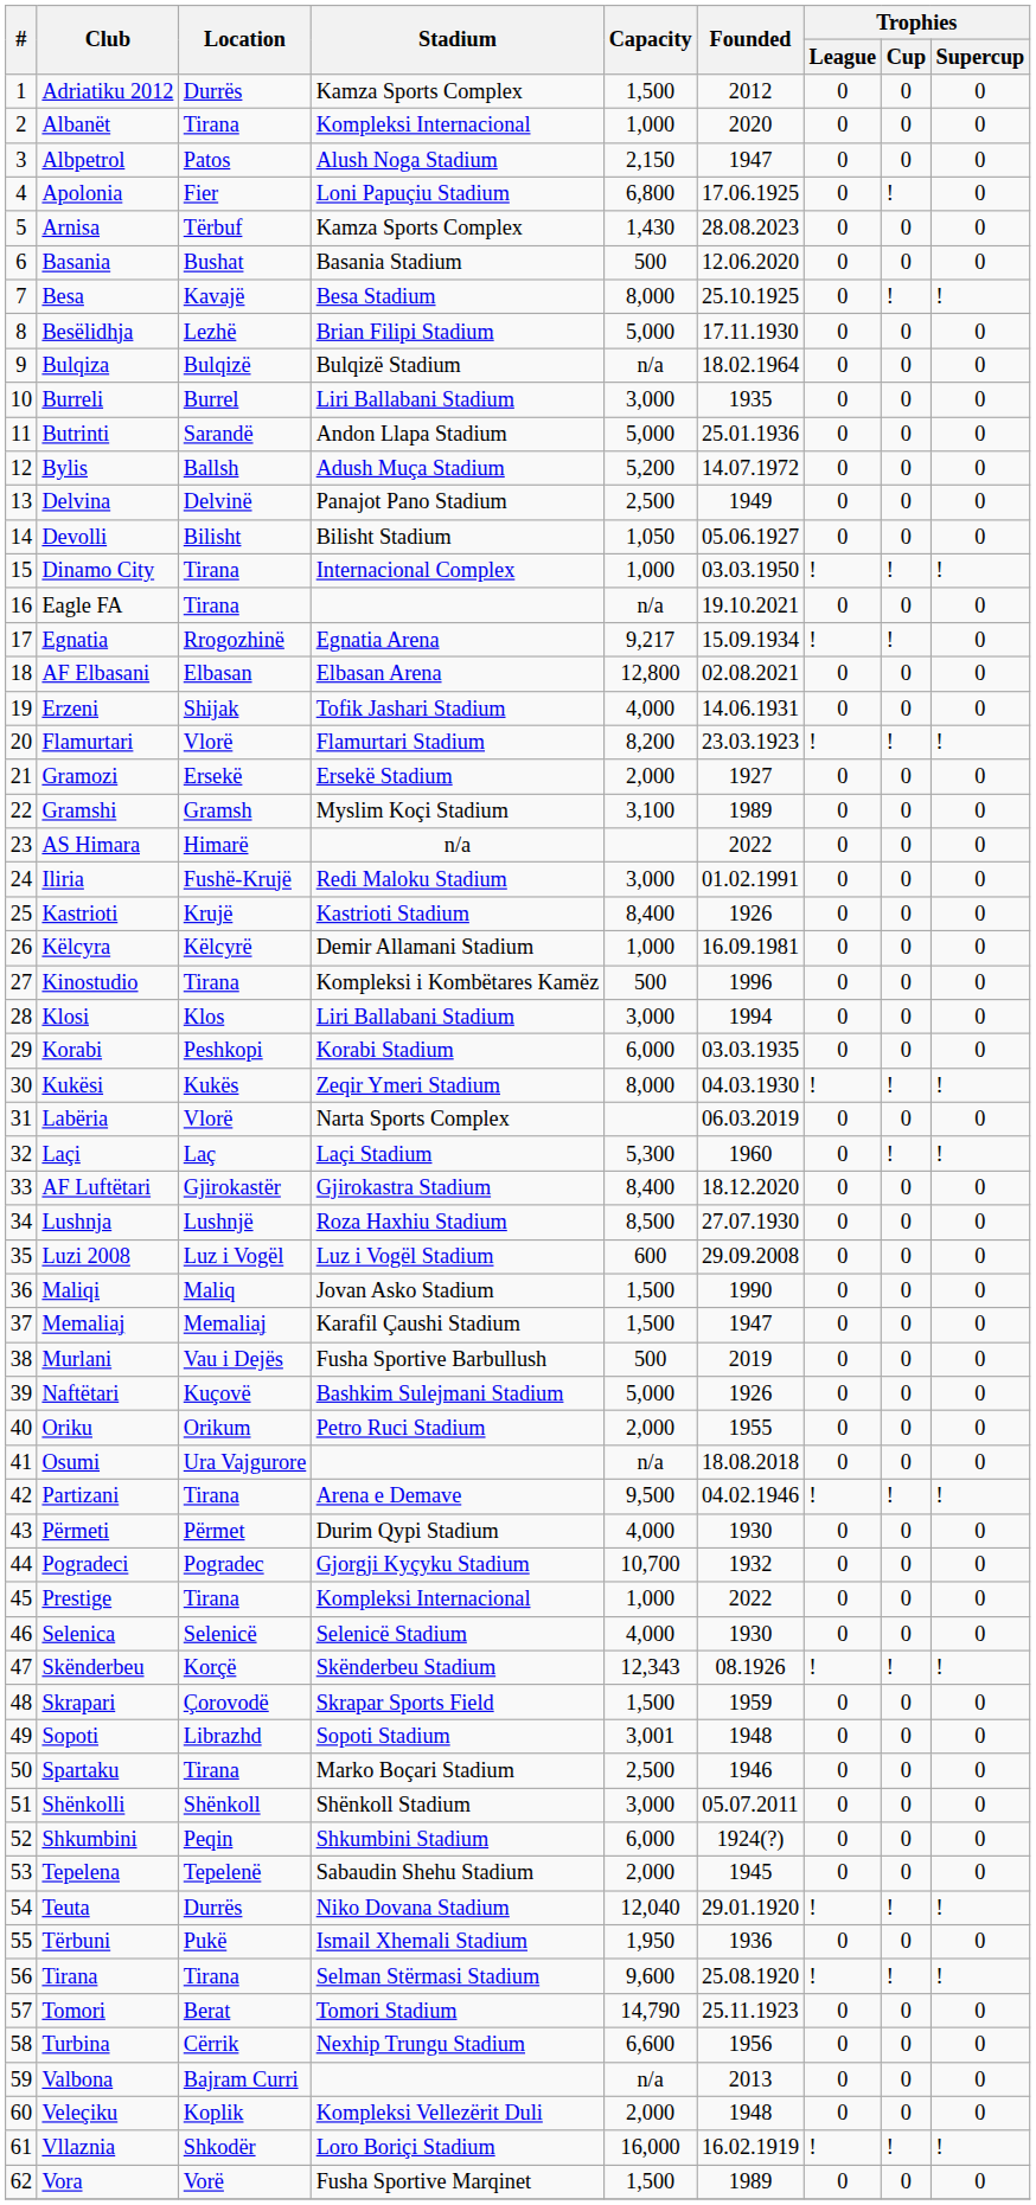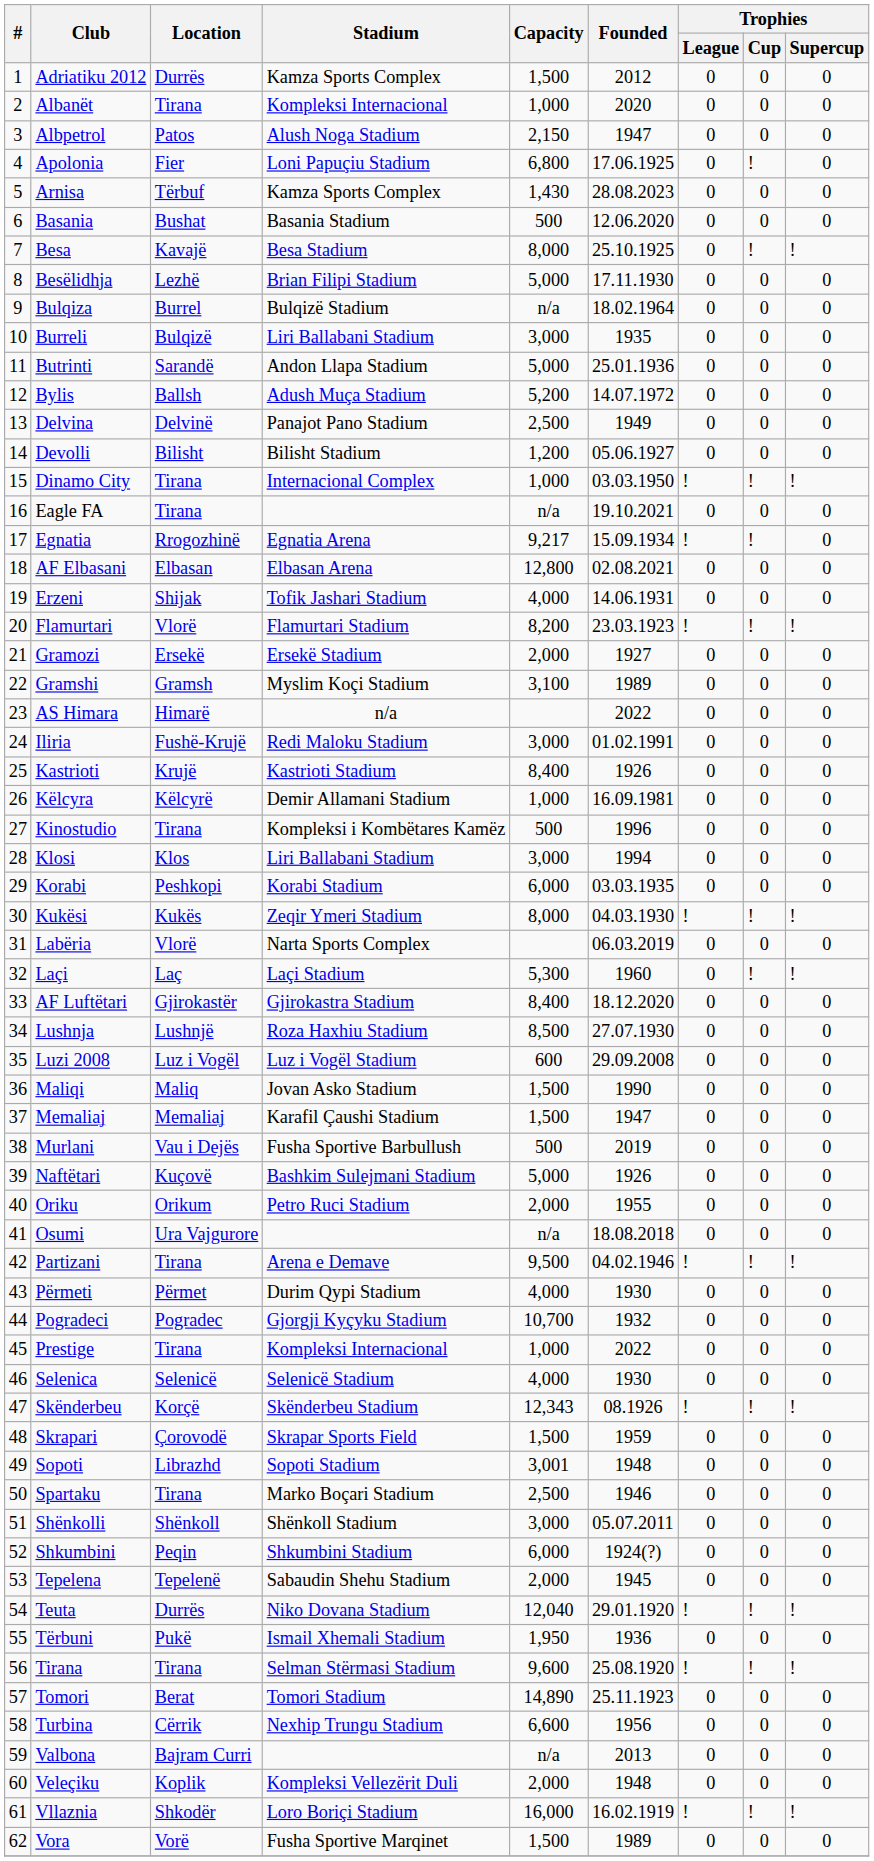 <table class="wikitable sortable">
 <tr>
 <th rowspan="2">#</th>
 <th rowspan="2">Club</th>
 <th rowspan="2">Location</th>
 <th rowspan="2">Stadium</th>
 <th rowspan="2">Capacity</th>
 <th rowspan="2">Founded</th>
 <th colspan="3">Trophies</th>
 </tr>
 <tr>
 <th>League</th>
 <th>Cup</th>
 <th>Supercup</th>
 </tr>
 <tr>
 <td align=center>1</td>
 <td><a href='#'>Adriatiku 2012</a></td>
 <td><a href='#'>Durrës</a></td>
 <td>Kamza Sports Complex</td>
 <td align=center>1,500</td>
 <td align=center>2012</td>
 <td align=center>0</td>
 <td align=center>0</td>
 <td align=center>0</td>
 </tr>
 <tr>
 <td align=center>2</td>
 <td><a href='#'>Albanët</a></td>
 <td><a href='#'>Tirana</a></td>
 <td><a href='#'>Kompleksi Internacional</a></td>
 <td align=center>1,000</td>
 <td align=center>2020</td>
 <td align=center>0</td>
 <td align=center>0</td>
 <td align=center>0</td>
 </tr>
 <tr>
 <td align=center>3</td>
 <td><a href='#'>Albpetrol</a></td>
 <td><a href='#'>Patos</a></td>
 <td><a href='#'>Alush Noga Stadium</a></td>
 <td align=center>2,150</td>
 <td align=center>1947</td>
 <td align=center>0</td>
 <td align=center>0</td>
 <td align=center>0</td>
 </tr>
 <tr>
 <td align=center>4</td>
 <td><a href='#'>Apolonia</a></td>
 <td><a href='#'>Fier</a></td>
 <td><a href='#'>Loni Papuçiu Stadium</a></td>
 <td align=center>6,800</td>
 <td align=center>17.06.1925</td>
 <td align=center>0</td>
 <td>! </td>
 <td align=center>0</td>
 </tr>
 <tr>
 <td align=center>5</td>
 <td><a href='#'>Arnisa</a></td>
 <td><a href='#'>Tërbuf</a></td>
 <td>Kamza Sports Complex</td>
 <td align=center>1,430</td>
 <td align=center>28.08.2023</td>
 <td align=center>0</td>
 <td align=center>0</td>
 <td align=center>0</td>
 </tr>
 <tr>
 <td align=center>6</td>
 <td><a href='#'>Basania</a></td>
 <td><a href='#'>Bushat</a></td>
 <td>Basania Stadium</td>
 <td align=center>500</td>
 <td align=center>12.06.2020</td>
 <td align=center>0</td>
 <td align=center>0</td>
 <td align=center>0</td>
 </tr>
 <tr>
 <td align=center>7</td>
 <td><a href='#'>Besa</a></td>
 <td><a href='#'>Kavajë</a></td>
 <td><a href='#'>Besa Stadium</a></td>
 <td align=center>8,000</td>
 <td align=center>25.10.1925</td>
 <td align=center>0</td>
 <td>! </td>
 <td>! </td>
 </tr>
 <tr>
 <td align=center>8</td>
 <td><a href='#'>Besëlidhja</a></td>
 <td><a href='#'>Lezhë</a></td>
 <td><a href='#'>Brian Filipi Stadium</a></td>
 <td align=center>5,000</td>
 <td align=center>17.11.1930</td>
 <td align=center>0</td>
 <td align=center>0</td>
 <td align=center>0</td>
 </tr>
 <tr>
 <td align=center>9</td>
 <td><a href='#'>Bulqiza</a></td>
-<td><a href='#'>Bulqizë</a></td>
+<td><a href='#'>Burrel</a></td>
 <td>Bulqizë Stadium</td>
 <td align=center>n/a</td>
 <td align=center>18.02.1964</td>
 <td align=center>0</td>
 <td align=center>0</td>
 <td align=center>0</td>
 </tr>
 <tr>
 <td align=center>10</td>
 <td><a href='#'>Burreli</a></td>
-<td><a href='#'>Burrel</a></td>
+<td><a href='#'>Bulqizë</a></td>
 <td><a href='#'>Liri Ballabani Stadium</a></td>
 <td align=center>3,000</td>
 <td align=center>1935</td>
 <td align=center>0</td>
 <td align=center>0</td>
 <td align=center>0</td>
 </tr>
 <tr>
 <td align=center>11</td>
 <td><a href='#'>Butrinti</a></td>
 <td><a href='#'>Sarandë</a></td>
 <td>Andon Llapa Stadium</td>
 <td align=center>5,000</td>
 <td align=center>25.01.1936</td>
 <td align=center>0</td>
 <td align=center>0</td>
 <td align=center>0</td>
 </tr>
 <tr>
 <td align=center>12</td>
 <td><a href='#'>Bylis</a></td>
 <td><a href='#'>Ballsh</a></td>
 <td><a href='#'>Adush Muça Stadium</a></td>
 <td align=center>5,200</td>
 <td align=center>14.07.1972</td>
 <td align=center>0</td>
 <td align=center>0</td>
 <td align=center>0</td>
 </tr>
 <tr>
 <td align=center>13</td>
 <td><a href='#'>Delvina</a></td>
 <td><a href='#'>Delvinë</a></td>
 <td>Panajot Pano Stadium</td>
 <td align=center>2,500</td>
 <td align=center>1949</td>
 <td align=center>0</td>
 <td align=center>0</td>
 <td align=center>0</td>
 </tr>
 <tr>
 <td align=center>14</td>
 <td><a href='#'>Devolli</a></td>
 <td><a href='#'>Bilisht</a></td>
 <td>Bilisht Stadium</td>
-<td align=center>1,050</td>
+<td align=center>1,200</td>
 <td align=center>05.06.1927</td>
 <td align=center>0</td>
 <td align=center>0</td>
 <td align=center>0</td>
 </tr>
 <tr>
 <td align=center>15</td>
 <td><a href='#'>Dinamo City</a></td>
 <td><a href='#'>Tirana</a></td>
 <td><a href='#'>Internacional Complex</a></td>
 <td align=center>1,000</td>
 <td align=center>03.03.1950</td>
 <td>! </td>
 <td>! </td>
 <td>! </td>
 </tr>
 <tr>
 <td align=center>16</td>
 <td>Eagle FA</td>
 <td><a href='#'>Tirana</a></td>
 <td></td>
 <td align=center>n/a</td>
 <td align=center>19.10.2021</td>
 <td align=center>0</td>
 <td align=center>0</td>
 <td align=center>0</td>
 </tr>
 <tr>
 <td align=center>17</td>
 <td><a href='#'>Egnatia</a></td>
 <td><a href='#'>Rrogozhinë</a></td>
 <td><a href='#'>Egnatia Arena</a></td>
 <td align=center>9,217</td>
 <td align=center>15.09.1934</td>
 <td>! </td>
 <td>! </td>
 <td align=center>0</td>
 </tr>
 <tr>
 <td align=center>18</td>
 <td><a href='#'>AF Elbasani</a></td>
 <td><a href='#'>Elbasan</a></td>
 <td><a href='#'>Elbasan Arena</a></td>
 <td align=center>12,800</td>
 <td align=center>02.08.2021</td>
 <td align=center>0</td>
 <td align=center>0</td>
 <td align=center>0</td>
 </tr>
 <tr>
 <td align=center>19</td>
 <td><a href='#'>Erzeni</a></td>
 <td><a href='#'>Shijak</a></td>
 <td><a href='#'>Tofik Jashari Stadium</a></td>
 <td align=center>4,000</td>
 <td align=center>14.06.1931</td>
 <td align=center>0</td>
 <td align=center>0</td>
 <td align=center>0</td>
 </tr>
 <tr>
 <td align=center>20</td>
 <td><a href='#'>Flamurtari</a></td>
 <td><a href='#'>Vlorë</a></td>
 <td><a href='#'>Flamurtari Stadium</a></td>
 <td align=center>8,200</td>
 <td align=center>23.03.1923</td>
 <td>! </td>
 <td>! </td>
 <td>! </td>
 </tr>
 <tr>
 <td align=center>21</td>
 <td><a href='#'>Gramozi</a></td>
 <td><a href='#'>Ersekë</a></td>
 <td><a href='#'>Ersekë Stadium</a></td>
 <td align=center>2,000</td>
 <td align=center>1927</td>
 <td align=center>0</td>
 <td align=center>0</td>
 <td align=center>0</td>
 </tr>
 <tr>
 <td align=center>22</td>
 <td><a href='#'>Gramshi</a></td>
 <td><a href='#'>Gramsh</a></td>
 <td>Myslim Koçi Stadium</td>
 <td align=center>3,100</td>
 <td align=center>1989</td>
 <td align=center>0</td>
 <td align=center>0</td>
 <td align=center>0</td>
 </tr>
 <tr>
 <td align=center>23</td>
 <td><a href='#'>AS Himara</a></td>
 <td><a href='#'>Himarë</a></td>
 <td align=center>n/a</td>
 <td align=center></td>
 <td align=center>2022</td>
 <td align=center>0</td>
 <td align=center>0</td>
 <td align=center>0</td>
 </tr>
 <tr>
 <td align=center>24</td>
 <td><a href='#'>Iliria</a></td>
 <td><a href='#'>Fushë-Krujë</a></td>
 <td><a href='#'>Redi Maloku Stadium</a></td>
 <td align=center>3,000</td>
 <td align=center>01.02.1991</td>
 <td align=center>0</td>
 <td align=center>0</td>
 <td align=center>0</td>
 </tr>
 <tr>
 <td align=center>25</td>
 <td><a href='#'>Kastrioti</a></td>
 <td><a href='#'>Krujë</a></td>
 <td><a href='#'>Kastrioti Stadium</a></td>
 <td align=center>8,400</td>
 <td align=center>1926</td>
 <td align=center>0</td>
 <td align=center>0</td>
 <td align=center>0</td>
 </tr>
 <tr>
 <td align=center>26</td>
 <td><a href='#'>Këlcyra</a></td>
 <td><a href='#'>Këlcyrë</a></td>
 <td>Demir Allamani Stadium</td>
 <td align=center>1,000</td>
 <td align=center>16.09.1981</td>
 <td align=center>0</td>
 <td align=center>0</td>
 <td align=center>0</td>
 </tr>
 <tr>
 <td align=center>27</td>
 <td><a href='#'>Kinostudio</a></td>
 <td><a href='#'>Tirana</a></td>
 <td>Kompleksi i Kombëtares Kamëz</td>
 <td align=center>500</td>
 <td align=center>1996</td>
 <td align=center>0</td>
 <td align=center>0</td>
 <td align=center>0</td>
 </tr>
 <tr>
 <td align=center>28</td>
 <td><a href='#'>Klosi</a></td>
 <td><a href='#'>Klos</a></td>
 <td><a href='#'>Liri Ballabani Stadium</a></td>
 <td align=center>3,000</td>
 <td align=center>1994</td>
 <td align=center>0</td>
 <td align=center>0</td>
 <td align=center>0</td>
 </tr>
 <tr>
 <td align=center>29</td>
 <td><a href='#'>Korabi</a></td>
 <td><a href='#'>Peshkopi</a></td>
 <td><a href='#'>Korabi Stadium</a></td>
 <td align=center>6,000</td>
 <td align=center>03.03.1935</td>
 <td align=center>0</td>
 <td align=center>0</td>
 <td align=center>0</td>
 </tr>
 <tr>
 <td align=center>30</td>
 <td><a href='#'>Kukësi</a></td>
 <td><a href='#'>Kukës</a></td>
 <td><a href='#'>Zeqir Ymeri Stadium</a></td>
 <td align=center>8,000</td>
 <td align=center>04.03.1930</td>
 <td>! </td>
 <td>! </td>
 <td>! </td>
 </tr>
 <tr>
 <td align=center>31</td>
 <td><a href='#'>Labëria</a></td>
 <td><a href='#'>Vlorë</a></td>
 <td>Narta Sports Complex</td>
 <td></td>
 <td align=center>06.03.2019</td>
 <td align=center>0</td>
 <td align=center>0</td>
 <td align=center>0</td>
 </tr>
 <tr>
 <td align=center>32</td>
 <td><a href='#'>Laçi</a></td>
 <td><a href='#'>Laç</a></td>
 <td><a href='#'>Laçi Stadium</a></td>
 <td align=center>5,300</td>
 <td align=center>1960</td>
 <td align=center>0</td>
 <td>! </td>
 <td>! </td>
 </tr>
 <tr>
 <td align=center>33</td>
 <td><a href='#'>AF Luftëtari</a></td>
 <td><a href='#'>Gjirokastër</a></td>
 <td><a href='#'>Gjirokastra Stadium</a></td>
 <td align=center>8,400</td>
 <td align=center>18.12.2020</td>
 <td align=center>0</td>
 <td align=center>0</td>
 <td align=center>0</td>
 </tr>
 <tr>
 <td align=center>34</td>
 <td><a href='#'>Lushnja</a></td>
 <td><a href='#'>Lushnjë</a></td>
 <td><a href='#'>Roza Haxhiu Stadium</a></td>
 <td align=center>8,500</td>
 <td align=center>27.07.1930</td>
 <td align=center>0</td>
 <td align=center>0</td>
 <td align=center>0</td>
 </tr>
 <tr>
 <td align=center>35</td>
 <td><a href='#'>Luzi 2008</a></td>
 <td><a href='#'>Luz i Vogël</a></td>
 <td><a href='#'>Luz i Vogël Stadium</a></td>
 <td align=center>600</td>
 <td align=center>29.09.2008</td>
 <td align=center>0</td>
 <td align=center>0</td>
 <td align=center>0</td>
 </tr>
 <tr>
 <td align=center>36</td>
 <td><a href='#'>Maliqi</a></td>
 <td><a href='#'>Maliq</a></td>
 <td>Jovan Asko Stadium</td>
 <td align=center>1,500</td>
 <td align=center>1990</td>
 <td align=center>0</td>
 <td align=center>0</td>
 <td align=center>0</td>
 </tr>
 <tr>
 <td align=center>37</td>
 <td><a href='#'>Memaliaj</a></td>
 <td><a href='#'>Memaliaj</a></td>
 <td>Karafil Çaushi Stadium</td>
 <td align=center>1,500</td>
 <td align=center>1947</td>
 <td align=center>0</td>
 <td align=center>0</td>
 <td align=center>0</td>
 </tr>
 <tr>
 <td align=center>38</td>
 <td><a href='#'>Murlani</a></td>
 <td><a href='#'>Vau i Dejës</a></td>
 <td>Fusha Sportive Barbullush</td>
 <td align=center>500</td>
 <td align=center>2019</td>
 <td align=center>0</td>
 <td align=center>0</td>
 <td align=center>0</td>
 </tr>
 <tr>
 <td align=center>39</td>
 <td><a href='#'>Naftëtari</a></td>
 <td><a href='#'>Kuçovë</a></td>
 <td><a href='#'>Bashkim Sulejmani Stadium</a></td>
 <td align=center>5,000</td>
 <td align=center>1926</td>
 <td align=center>0</td>
 <td align=center>0</td>
 <td align=center>0</td>
 </tr>
 <tr>
 <td align=center>40</td>
 <td><a href='#'>Oriku</a></td>
 <td><a href='#'>Orikum</a></td>
 <td><a href='#'>Petro Ruci Stadium</a></td>
 <td align=center>2,000</td>
 <td align=center>1955</td>
 <td align=center>0</td>
 <td align=center>0</td>
 <td align=center>0</td>
 </tr>
 <tr>
 <td align=center>41</td>
 <td><a href='#'>Osumi</a></td>
 <td><a href='#'>Ura Vajgurore</a></td>
 <td></td>
 <td align=center>n/a</td>
 <td align=center>18.08.2018</td>
 <td align=center>0</td>
 <td align=center>0</td>
 <td align=center>0</td>
 </tr>
 <tr>
 <td align=center>42</td>
 <td><a href='#'>Partizani</a></td>
 <td><a href='#'>Tirana</a></td>
 <td><a href='#'>Arena e Demave</a></td>
 <td align=center>9,500</td>
 <td align=center>04.02.1946</td>
 <td>! </td>
 <td>! </td>
 <td>! </td>
 </tr>
 <tr>
 <td align=center>43</td>
 <td><a href='#'>Përmeti</a></td>
 <td><a href='#'>Përmet</a></td>
 <td>Durim Qypi Stadium</td>
 <td align=center>4,000</td>
 <td align=center>1930</td>
 <td align=center>0</td>
 <td align=center>0</td>
 <td align=center>0</td>
 </tr>
 <tr>
 <td align=center>44</td>
 <td><a href='#'>Pogradeci</a></td>
 <td><a href='#'>Pogradec</a></td>
 <td><a href='#'>Gjorgji Kyçyku Stadium</a></td>
 <td align=center>10,700</td>
 <td align=center>1932</td>
 <td align=center>0</td>
 <td align=center>0</td>
 <td align=center>0</td>
 </tr>
 <tr>
 <td align=center>45</td>
 <td><a href='#'>Prestige</a></td>
 <td><a href='#'>Tirana</a></td>
 <td><a href='#'>Kompleksi Internacional</a></td>
 <td align=center>1,000</td>
 <td align=center>2022</td>
 <td align=center>0</td>
 <td align=center>0</td>
 <td align=center>0</td>
 </tr>
 <tr>
 <td align=center>46</td>
 <td><a href='#'>Selenica</a></td>
 <td><a href='#'>Selenicë</a></td>
 <td><a href='#'>Selenicë Stadium</a></td>
 <td align=center>4,000</td>
 <td align=center>1930</td>
 <td align=center>0</td>
 <td align=center>0</td>
 <td align=center>0</td>
 </tr>
 <tr>
 <td align=center>47</td>
 <td><a href='#'>Skënderbeu</a></td>
 <td><a href='#'>Korçë</a></td>
 <td><a href='#'>Skënderbeu Stadium</a></td>
 <td align=center>12,343</td>
 <td align=center>08.1926</td>
 <td>! </td>
 <td>! </td>
 <td>! </td>
 </tr>
 <tr>
 <td align=center>48</td>
 <td><a href='#'>Skrapari</a></td>
 <td><a href='#'>Çorovodë</a></td>
 <td><a href='#'>Skrapar Sports Field</a></td>
 <td align=center>1,500</td>
 <td align=center>1959</td>
 <td align=center>0</td>
 <td align=center>0</td>
 <td align=center>0</td>
 </tr>
 <tr>
 <td align=center>49</td>
 <td><a href='#'>Sopoti</a></td>
 <td><a href='#'>Librazhd</a></td>
 <td><a href='#'>Sopoti Stadium</a></td>
 <td align=center>3,001</td>
 <td align=center>1948</td>
 <td align=center>0</td>
 <td align=center>0</td>
 <td align=center>0</td>
 </tr>
 <tr>
 <td align=center>50</td>
 <td><a href='#'>Spartaku</a></td>
 <td><a href='#'>Tirana</a></td>
 <td>Marko Boçari Stadium</td>
 <td align=center>2,500</td>
 <td align=center>1946</td>
 <td align=center>0</td>
 <td align=center>0</td>
 <td align=center>0</td>
 </tr>
 <tr>
 <td align=center>51</td>
 <td><a href='#'>Shënkolli</a></td>
 <td><a href='#'>Shënkoll</a></td>
 <td>Shënkoll Stadium</td>
 <td align=center>3,000</td>
 <td align=center>05.07.2011</td>
 <td align=center>0</td>
 <td align=center>0</td>
 <td align=center>0</td>
 </tr>
 <tr>
 <td align=center>52</td>
 <td><a href='#'>Shkumbini</a></td>
 <td><a href='#'>Peqin</a></td>
 <td><a href='#'>Shkumbini Stadium</a></td>
 <td align=center>6,000</td>
 <td align=center>1924(?)</td>
 <td align=center>0</td>
 <td align=center>0</td>
 <td align=center>0</td>
 </tr>
 <tr>
 <td align=center>53</td>
 <td><a href='#'>Tepelena</a></td>
 <td><a href='#'>Tepelenë</a></td>
 <td>Sabaudin Shehu Stadium</td>
 <td align=center>2,000</td>
 <td align=center>1945</td>
 <td align=center>0</td>
 <td align=center>0</td>
 <td align=center>0</td>
 </tr>
 <tr>
 <td align=center>54</td>
 <td><a href='#'>Teuta</a></td>
 <td><a href='#'>Durrës</a></td>
 <td><a href='#'>Niko Dovana Stadium</a></td>
 <td align=center>12,040</td>
 <td align=center>29.01.1920</td>
 <td>! </td>
 <td>! </td>
 <td>! </td>
 </tr>
 <tr>
 <td align=center>55</td>
 <td><a href='#'>Tërbuni</a></td>
 <td><a href='#'>Pukë</a></td>
 <td><a href='#'>Ismail Xhemali Stadium</a></td>
 <td align=center>1,950</td>
 <td align=center>1936</td>
 <td align=center>0</td>
 <td align=center>0</td>
 <td align=center>0</td>
 </tr>
 <tr>
 <td align=center>56</td>
 <td><a href='#'>Tirana</a></td>
 <td><a href='#'>Tirana</a></td>
 <td><a href='#'>Selman Stërmasi Stadium</a></td>
 <td align=center>9,600</td>
 <td align=center>25.08.1920</td>
 <td>! </td>
 <td>! </td>
 <td>! </td>
 </tr>
 <tr>
 <td align=center>57</td>
 <td><a href='#'>Tomori</a></td>
 <td><a href='#'>Berat</a></td>
 <td><a href='#'>Tomori Stadium</a></td>
-<td align=center>14,790</td>
+<td align=center>14,890</td>
 <td align=center>25.11.1923</td>
 <td align=center>0</td>
 <td align=center>0</td>
 <td align=center>0</td>
 </tr>
 <tr>
 <td align=center>58</td>
 <td><a href='#'>Turbina</a></td>
 <td><a href='#'>Cërrik</a></td>
 <td><a href='#'>Nexhip Trungu Stadium</a></td>
 <td align=center>6,600</td>
 <td align=center>1956</td>
 <td align=center>0</td>
 <td align=center>0</td>
 <td align=center>0</td>
 </tr>
 <tr>
 <td align=center>59</td>
 <td><a href='#'>Valbona</a></td>
 <td><a href='#'>Bajram Curri</a></td>
 <td></td>
 <td align=center>n/a</td>
 <td align=center>2013</td>
 <td align=center>0</td>
 <td align=center>0</td>
 <td align=center>0</td>
 </tr>
 <tr>
 <td align=center>60</td>
 <td><a href='#'>Veleçiku</a></td>
 <td><a href='#'>Koplik</a></td>
 <td><a href='#'>Kompleksi Vellezërit Duli</a></td>
 <td align=center>2,000</td>
 <td align=center>1948</td>
 <td align=center>0</td>
 <td align=center>0</td>
 <td align=center>0</td>
 </tr>
 <tr>
 <td align=center>61</td>
 <td><a href='#'>Vllaznia</a></td>
 <td><a href='#'>Shkodër</a></td>
 <td><a href='#'>Loro Boriçi Stadium</a></td>
 <td align=center>16,000</td>
 <td align=center>16.02.1919</td>
 <td>! </td>
 <td>! </td>
 <td>! </td>
 </tr>
 <tr>
 <td align=center>62</td>
 <td><a href='#'>Vora</a></td>
 <td><a href='#'>Vorë</a></td>
 <td>Fusha Sportive Marqinet</td>
 <td align=center>1,500</td>
 <td align=center>1989</td>
 <td align=center>0</td>
 <td align=center>0</td>
 <td align=center>0</td>
 </tr>
 <tr>
 </tr>
 </table>
